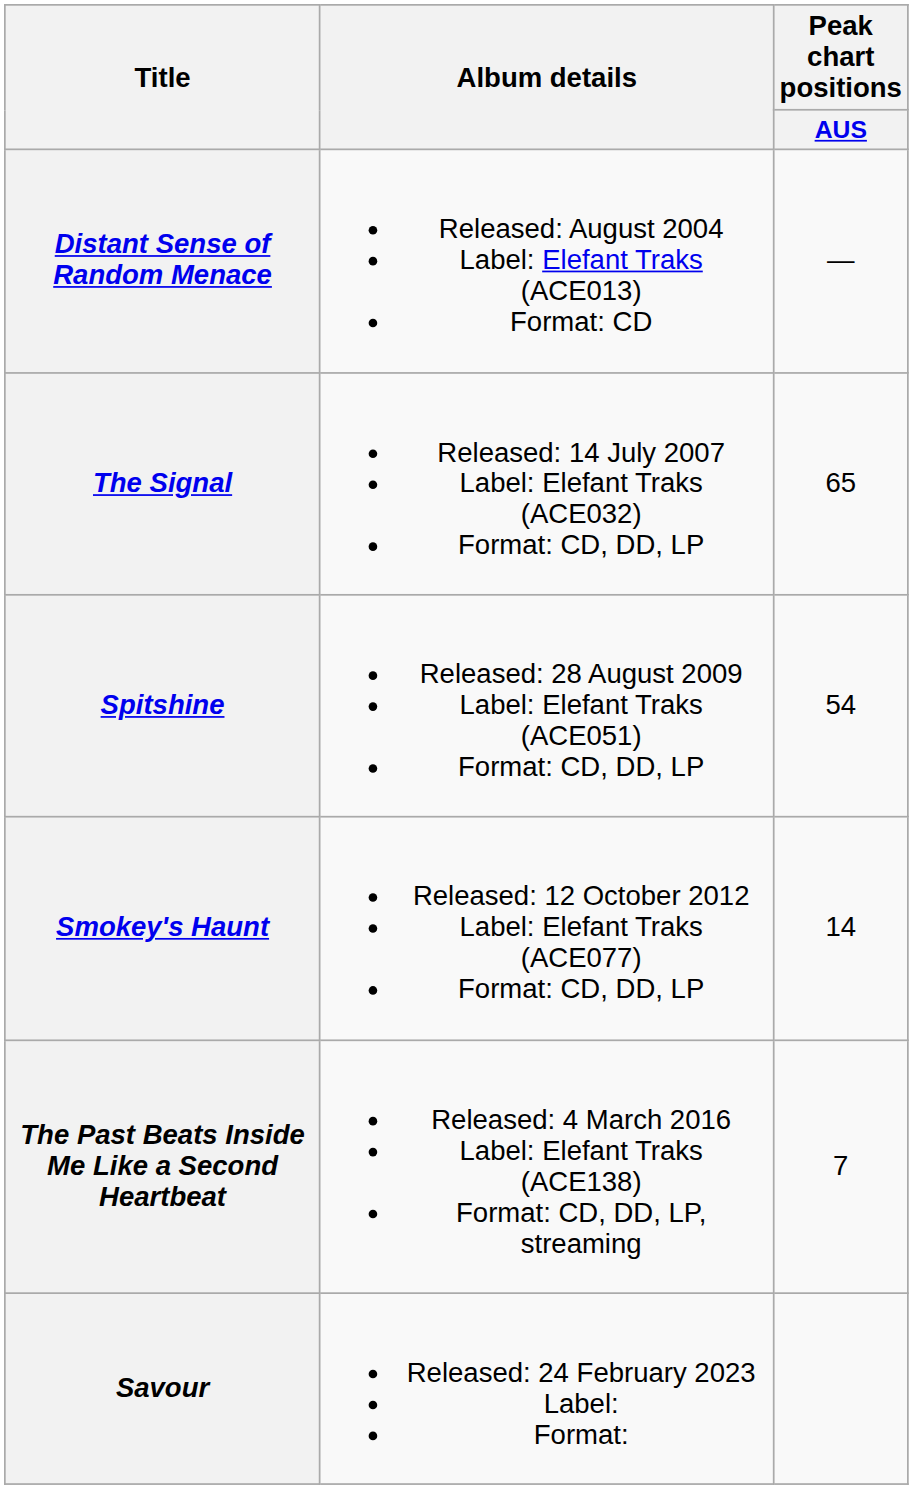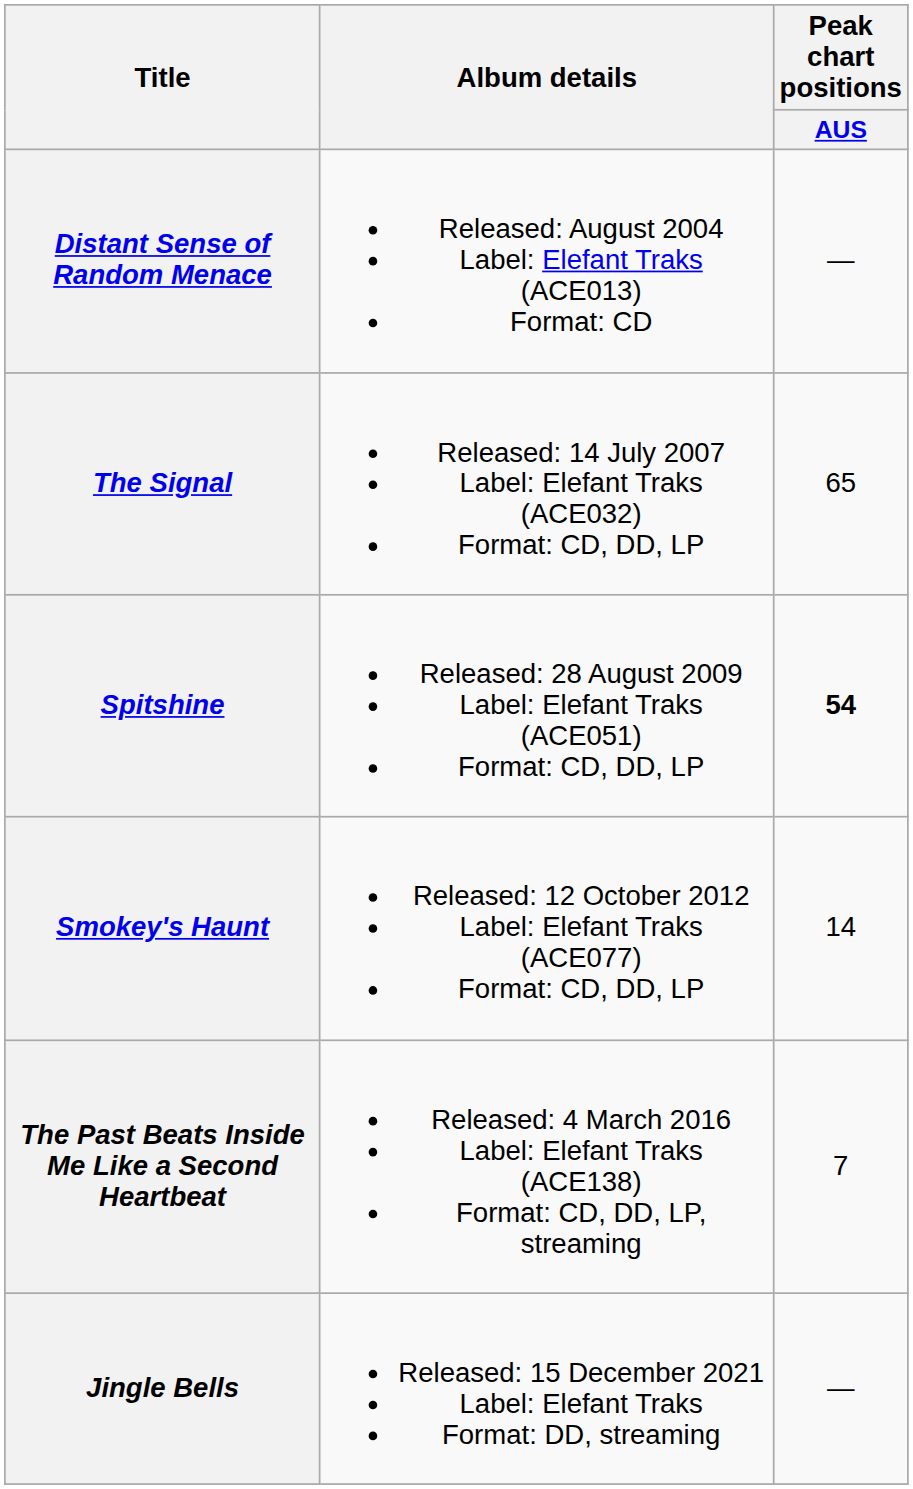 <table class="wikitable plainrowheaders" style="text-align:center">
 <tr>
 <th scope="col" rowspan="2" style="width:11em;">Title</th>
 <th scope="col" rowspan="2" style="width:16em;">Album details</th>
 <th scope="col" colspan="1">Peak chart positions</th>
 </tr>
 <tr>
 <th scope="col" style="width:3em;font-size:90%;"><a href='#'>AUS</a><br></th>
 </tr>
 <tr>
 <th scope="row"><em><a href='#'>Distant Sense of Random Menace</a></em></th>
 <td><br><ul><li>Released: August 2004</li><li>Label: <a href='#'>Elefant Traks</a> (ACE013)</li><li>Format: CD</li></ul></td>
 <td>—</td>
 </tr>
 <tr>
 <th scope="row"><em><a href='#'>The Signal</a></em></th>
 <td><br><ul><li>Released: 14 July 2007</li><li>Label: Elefant Traks (ACE032)</li><li>Format: CD, DD, LP</li></ul></td>
 <td>65</td>
 </tr>
 <tr>
 <th scope="row"><em><a href='#'>Spitshine</a></em></th>
 <td><br><ul><li>Released: 28 August 2009</li><li>Label: Elefant Traks (ACE051)</li><li>Format: CD, DD, LP</li></ul></td>
-<td>54</td>
+<td><strong>54</strong></td>
 </tr>
 <tr>
 <th scope="row"><em><a href='#'>Smokey's Haunt</a></em></th>
 <td><br><ul><li>Released: 12 October 2012</li><li>Label: Elefant Traks (ACE077)</li><li>Format: CD, DD, LP</li></ul></td>
 <td>14</td>
 </tr>
 <tr>
 <th scope="row"><em>The Past Beats Inside Me Like a Second Heartbeat</em></th>
 <td><br><ul><li>Released: 4 March 2016</li><li>Label: Elefant Traks (ACE138)</li><li>Format: CD, DD, LP, streaming</li></ul></td>
 <td>7</td>
 </tr>
 <tr>
-<th scope="row"><em>Savour</em></th>
-<td><br><ul><li>Released: 24 February 2023</li><li>Label:</li><li>Format:</li></ul></td>
-<td></td>
+<th scope="row"><em>Jingle Bells</em></th>
+<td><br><ul><li>Released: 15 December 2021</li><li>Label: Elefant Traks</li><li>Format: DD, streaming</li></ul></td>
+<td>—</td>
 </tr>
 </table>
